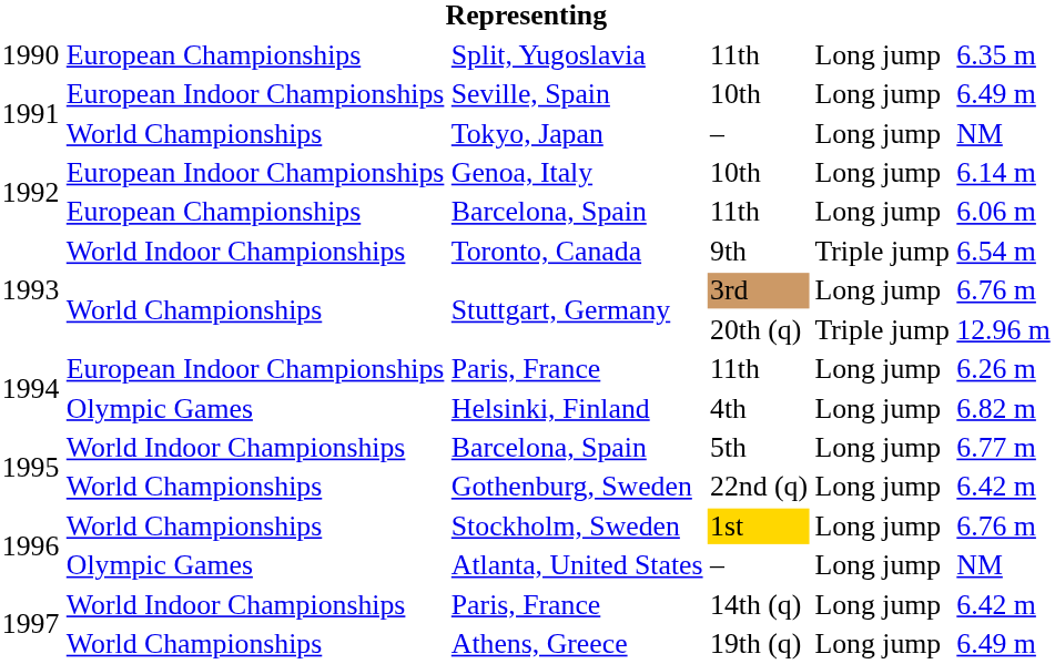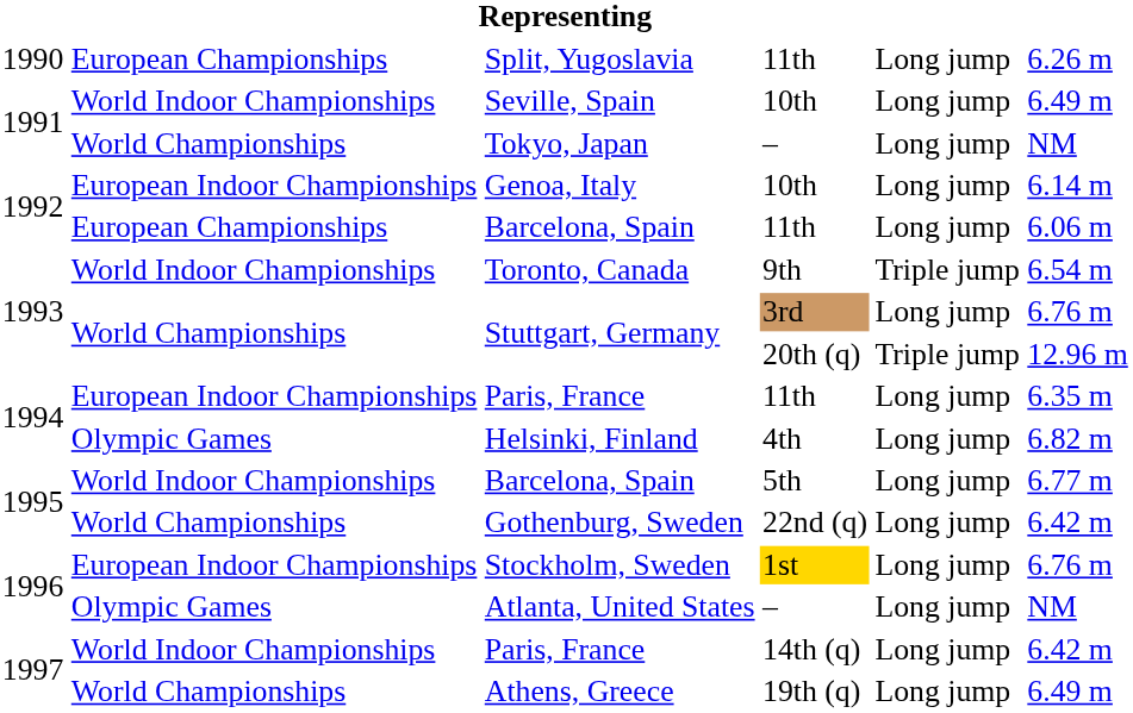 <table>
 <tr>
 <th colspan="6">Representing </th>
 </tr>
 <tr>
 <td>1990</td>
 <td><a href='#'>European Championships</a></td>
 <td><a href='#'>Split, Yugoslavia</a></td>
 <td>11th</td>
 <td>Long jump</td>
-<td><a href='#'>6.35 m</a></td>
+<td><a href='#'>6.26 m</a></td>
 </tr>
 <tr>
 <td rowspan=2>1991</td>
-<td><a href='#'>European Indoor Championships</a></td>
+<td><a href='#'>World Indoor Championships</a></td>
 <td><a href='#'>Seville, Spain</a></td>
 <td>10th</td>
 <td>Long jump</td>
 <td><a href='#'>6.49 m</a></td>
 </tr>
 <tr>
 <td><a href='#'>World Championships</a></td>
 <td><a href='#'>Tokyo, Japan</a></td>
 <td>–</td>
 <td>Long jump</td>
 <td><a href='#'>NM</a></td>
 </tr>
 <tr>
 <td rowspan=2>1992</td>
 <td><a href='#'>European Indoor Championships</a></td>
 <td><a href='#'>Genoa, Italy</a></td>
 <td>10th</td>
 <td>Long jump</td>
 <td><a href='#'>6.14 m</a></td>
 </tr>
 <tr>
 <td><a href='#'>European Championships</a></td>
 <td><a href='#'>Barcelona, Spain</a></td>
 <td>11th</td>
 <td>Long jump</td>
 <td><a href='#'>6.06 m</a></td>
 </tr>
 <tr>
 <td rowspan=3>1993</td>
 <td><a href='#'>World Indoor Championships</a></td>
 <td><a href='#'>Toronto, Canada</a></td>
 <td>9th</td>
 <td>Triple jump</td>
 <td><a href='#'>6.54 m</a></td>
 </tr>
 <tr>
 <td rowspan=2><a href='#'>World Championships</a></td>
 <td rowspan=2><a href='#'>Stuttgart, Germany</a></td>
 <td bgcolor=cc9966>3rd</td>
 <td>Long jump</td>
 <td><a href='#'>6.76 m</a></td>
 </tr>
 <tr>
 <td>20th (q)</td>
 <td>Triple jump</td>
 <td><a href='#'>12.96 m</a></td>
 </tr>
 <tr>
 <td rowspan=2>1994</td>
 <td><a href='#'>European Indoor Championships</a></td>
 <td><a href='#'>Paris, France</a></td>
 <td>11th</td>
 <td>Long jump</td>
-<td><a href='#'>6.26 m</a></td>
+<td><a href='#'>6.35 m</a></td>
 </tr>
 <tr>
 <td><a href='#'>Olympic Games</a></td>
 <td><a href='#'>Helsinki, Finland</a></td>
 <td>4th</td>
 <td>Long jump</td>
 <td><a href='#'>6.82 m</a></td>
 </tr>
 <tr>
 <td rowspan=2>1995</td>
 <td><a href='#'>World Indoor Championships</a></td>
 <td><a href='#'>Barcelona, Spain</a></td>
 <td>5th</td>
 <td>Long jump</td>
 <td><a href='#'>6.77 m</a></td>
 </tr>
 <tr>
 <td><a href='#'>World Championships</a></td>
 <td><a href='#'>Gothenburg, Sweden</a></td>
 <td>22nd (q)</td>
 <td>Long jump</td>
 <td><a href='#'>6.42 m</a></td>
 </tr>
 <tr>
 <td rowspan=2>1996</td>
-<td><a href='#'>World Championships</a></td>
+<td><a href='#'>European Indoor Championships</a></td>
 <td><a href='#'>Stockholm, Sweden</a></td>
 <td bgcolor=gold>1st</td>
 <td>Long jump</td>
 <td><a href='#'>6.76 m</a></td>
 </tr>
 <tr>
 <td><a href='#'>Olympic Games</a></td>
 <td><a href='#'>Atlanta, United States</a></td>
 <td>–</td>
 <td>Long jump</td>
 <td><a href='#'>NM</a></td>
 </tr>
 <tr>
 <td rowspan=2>1997</td>
 <td><a href='#'>World Indoor Championships</a></td>
 <td><a href='#'>Paris, France</a></td>
 <td>14th (q)</td>
 <td>Long jump</td>
 <td><a href='#'>6.42 m</a></td>
 </tr>
 <tr>
 <td><a href='#'>World Championships</a></td>
 <td><a href='#'>Athens, Greece</a></td>
 <td>19th (q)</td>
 <td>Long jump</td>
 <td><a href='#'>6.49 m</a></td>
 </tr>
 </table>
